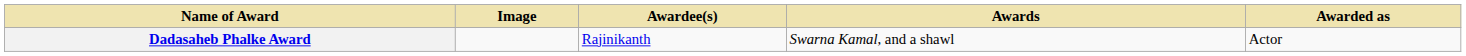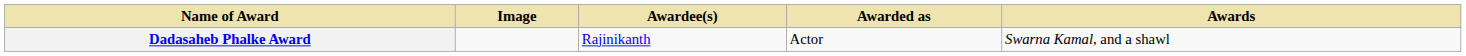 <table class="wikitable plainrowheaders" style="width:100%;">
 <tr>
 <th scope="col" style="background-color:#EFE4B0;">Name of Award</th>
 <th scope="col" style="background-color:#EFE4B0;">Image</th>
 <th scope="col" style="background-color:#EFE4B0;">Awardee(s)</th>
+<th scope="col" style="background-color:#EFE4B0;">Awarded as</th>
 <th scope="col" style="background-color:#EFE4B0;">Awards</th>
-<th scope="col" style="background-color:#EFE4B0;">Awarded as</th>
 </tr>
 <tr>
 <th scope="row"><a href='#'>Dadasaheb Phalke Award</a></th>
 <td></td>
 <td><a href='#'>Rajinikanth</a></td>
+<td>Actor</td>
 <td><em>Swarna Kamal</em>,  and a shawl</td>
-<td>Actor</td>
 </tr>
 </table>
